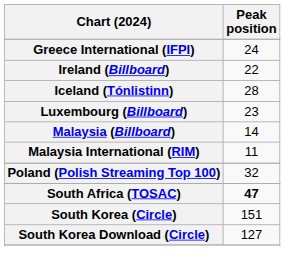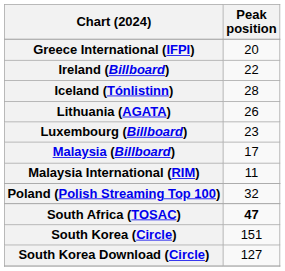 <table class="wikitable sortable plainrowheaders" style="text-align:center">
 <tr>
 <th scope="col">Chart (2024)</th>
 <th scope="col">Peak<br>position</th>
 </tr>
 <tr>
 </tr>
 <tr>
 </tr>
 <tr>
 </tr>
 <tr>
 </tr>
 <tr>
 </tr>
 <tr>
 </tr>
 <tr>
 </tr>
 <tr>
 </tr>
 <tr>
 <th scope="row">Greece International (<a href='#'>IFPI</a>)</th>
-<td>24</td>
+<td>20</td>
 </tr>
 <tr>
 <th scope="row">Ireland (<em><a href='#'>Billboard</a></em>)</th>
 <td>22</td>
 </tr>
 <tr>
 <th scope="row">Iceland (<a href='#'>Tónlistinn</a>)</th>
 <td>28</td>
 </tr>
 <tr>
+<th scope="row">Lithuania (<a href='#'>AGATA</a>)</th>
+<td>26</td>
+</tr>
+<tr>
 <th scope="row">Luxembourg (<em><a href='#'>Billboard</a></em>)</th>
 <td>23</td>
 </tr>
 <tr>
 <th scope="row"><a href='#'>Malaysia</a> (<em><a href='#'>Billboard</a></em>)</th>
-<td>14</td>
+<td>17</td>
 </tr>
 <tr>
 <th scope="row">Malaysia International (<a href='#'>RIM</a>)</th>
 <td>11</td>
 </tr>
 <tr>
 </tr>
 <tr>
 </tr>
 <tr>
 <th scope="row">Poland (<a href='#'>Polish Streaming Top 100</a>)</th>
 <td>32</td>
 </tr>
 <tr>
 </tr>
 <tr>
 </tr>
 <tr>
 <th scope="row">South Africa (<a href='#'>TOSAC</a>)</th>
 <td><strong>47</strong></td>
 </tr>
 <tr>
 <th scope="row">South Korea  (<a href='#'>Circle</a>)</th>
 <td>151</td>
 </tr>
 <tr>
 <th scope="row">South Korea Download (<a href='#'>Circle</a>)</th>
 <td>127</td>
 </tr>
 <tr>
 </tr>
 <tr>
 </tr>
 <tr>
 </tr>
 <tr>
 </tr>
 <tr>
 </tr>
 </table>
